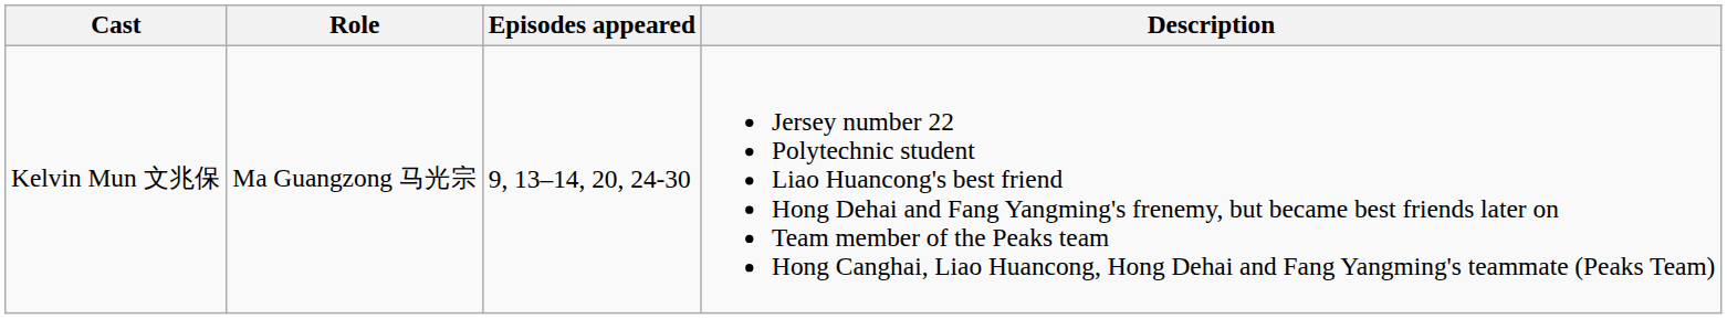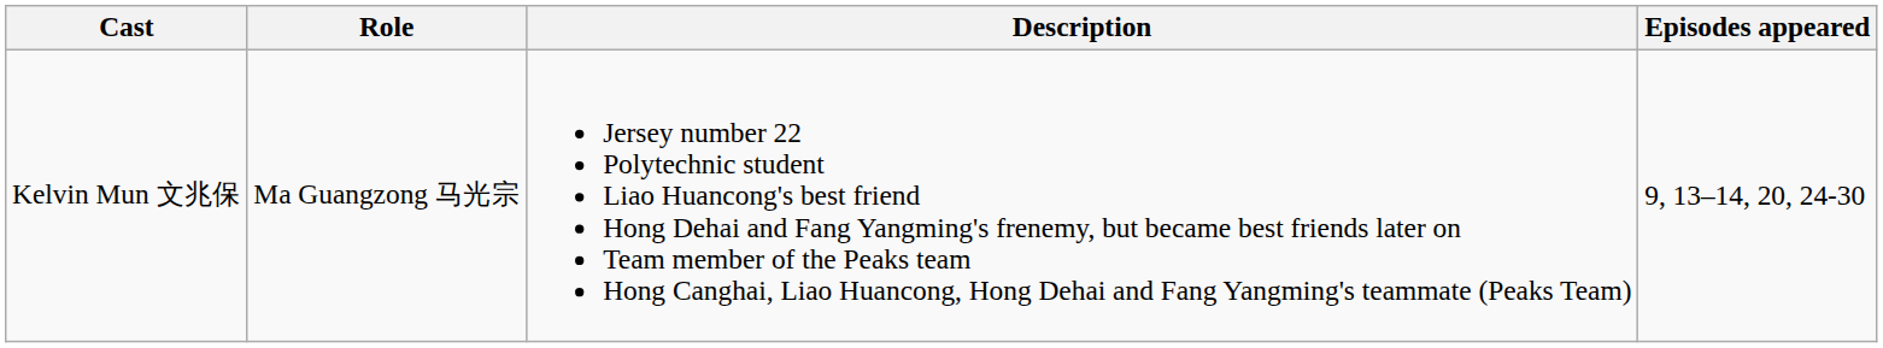 <table class="wikitable">
 <tr>
 <th>Cast</th>
 <th>Role</th>
+<th>Description</th>
 <th>Episodes appeared</th>
-<th>Description</th>
 </tr>
 <tr>
 <td>Kelvin Mun 文兆保</td>
 <td>Ma Guangzong 马光宗</td>
+<td><br><ul><li>Jersey number 22</li><li>Polytechnic student</li><li>Liao Huancong's best friend</li><li>Hong Dehai and Fang Yangming's frenemy, but became best friends later on</li><li>Team member of the Peaks team</li><li>Hong Canghai, Liao Huancong, Hong Dehai and Fang Yangming's teammate (Peaks Team)</li></ul></td>
 <td>9, 13–14, 20, 24-30</td>
-<td><br><ul><li>Jersey number 22</li><li>Polytechnic student</li><li>Liao Huancong's best friend</li><li>Hong Dehai and Fang Yangming's frenemy, but became best friends later on</li><li>Team member of the Peaks team</li><li>Hong Canghai, Liao Huancong, Hong Dehai and Fang Yangming's teammate (Peaks Team)</li></ul></td>
 </tr>
 </table>
